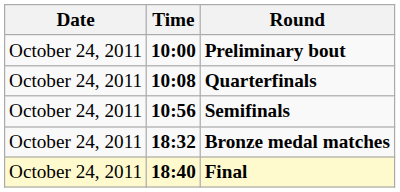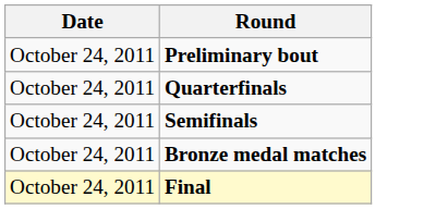 <table class="wikitable">
 <tr>
 <th>Date</th>
-<th>Time</th>
 <th>Round</th>
 </tr>
 <tr>
 <td>October 24, 2011</td>
-<td><strong>10:00</strong></td>
 <td><strong>Preliminary bout</strong></td>
 </tr>
 <tr>
 <td>October 24, 2011</td>
-<td><strong>10:08</strong></td>
 <td><strong>Quarterfinals</strong></td>
 </tr>
 <tr>
 <td>October 24, 2011</td>
-<td><strong>10:56</strong></td>
 <td><strong>Semifinals</strong></td>
 </tr>
 <tr>
 <td>October 24, 2011</td>
-<td><strong>18:32</strong></td>
 <td><strong>Bronze medal matches</strong></td>
 </tr>
 <tr style=background:lemonchiffon>
 <td>October 24, 2011</td>
-<td><strong>18:40</strong></td>
 <td><strong>Final</strong></td>
 </tr>
 </table>
